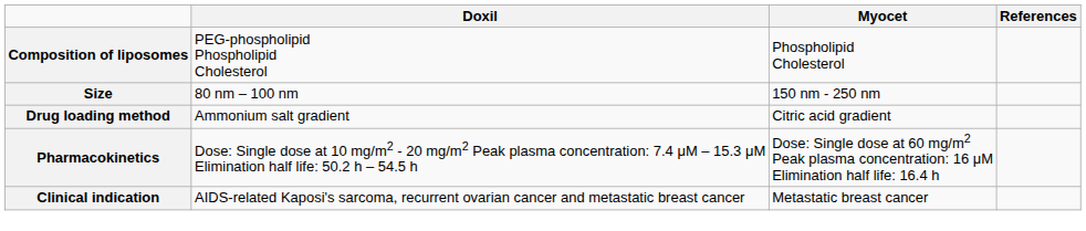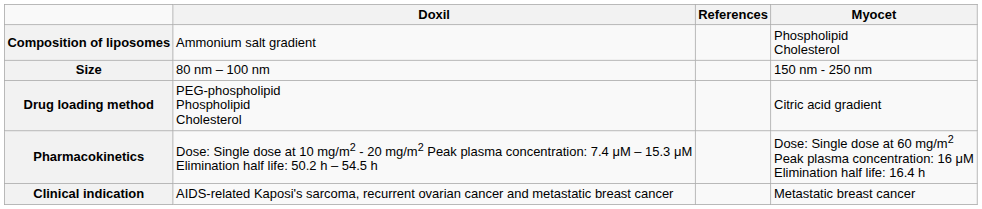 <table class="wikitable">
 <tr>
 <td></td>
 <th>Doxil</th>
+<th>References</th>
 <th>Myocet</th>
-<th>References</th>
 </tr>
 <tr>
 <th scope=row>Composition of liposomes</th>
-<td>PEG-phospholipid<br>Phospholipid<br>Cholesterol</td>
+<td>Ammonium salt gradient</td>
+<td></td>
 <td>Phospholipid<br>Cholesterol</td>
-<td></td>
 </tr>
 <tr>
 <th scope=row>Size</th>
 <td>80 nm – 100 nm</td>
+<td></td>
 <td>150 nm - 250 nm</td>
-<td></td>
 </tr>
 <tr>
 <th scope=row>Drug loading method</th>
-<td>Ammonium salt gradient</td>
+<td>PEG-phospholipid<br>Phospholipid<br>Cholesterol</td>
+<td></td>
 <td>Citric acid gradient</td>
-<td></td>
 </tr>
 <tr>
 <th scope=row>Pharmacokinetics</th>
 <td>Dose: Single dose at 10 mg/m<sup>2</sup> - 20 mg/m<sup>2</sup>  Peak plasma concentration: 7.4 μM – 15.3 μM<br>Elimination half life: 50.2 h – 54.5 h</td>
+<td></td>
 <td>Dose: Single dose at 60 mg/m<sup>2</sup><br>Peak plasma concentration: 16 μM<br>Elimination half life: 16.4 h</td>
-<td></td>
 </tr>
 <tr>
 <th scope=row>Clinical indication</th>
 <td>AIDS-related Kaposi's sarcoma, recurrent ovarian cancer and metastatic breast cancer</td>
+<td></td>
 <td>Metastatic breast cancer</td>
-<td></td>
 </tr>
 </table>
